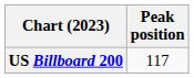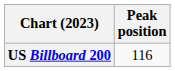 <table class="wikitable sortable plainrowheaders" style="text-align:center;">
 <tr>
 <th scope="col">Chart (2023)</th>
 <th scope="col">Peak<br>position</th>
 </tr>
 <tr>
 <th scope="row">US <a href='#'><em>Billboard</em> 200</a></th>
-<td>117</td>
+<td>116</td>
 </tr>
 </table>
